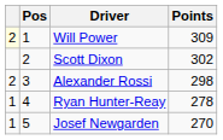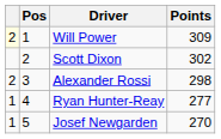 <table class="wikitable" style="font-size: 95%;">
 <tr>
 <th></th>
 <th>Pos</th>
 <th>Driver</th>
 <th>Points</th>
 </tr>
 <tr>
 <td align="left" style="background: lightyellow;"> 2</td>
 <td>1</td>
 <td> <a href='#'>Will Power</a></td>
 <td align="right">309</td>
 </tr>
 <tr>
 <td align="left"></td>
 <td>2</td>
 <td> <a href='#'>Scott Dixon</a></td>
 <td align="right">302</td>
 </tr>
 <tr>
 <td align="left"> 2</td>
 <td>3</td>
 <td> <a href='#'>Alexander Rossi</a></td>
 <td align="right">298</td>
 </tr>
 <tr>
 <td align="left"> 1</td>
 <td>4</td>
 <td> <a href='#'>Ryan Hunter-Reay</a></td>
-<td align="right">278</td>
+<td align="right">277</td>
 </tr>
 <tr>
 <td align="left"> 1</td>
 <td>5</td>
 <td> <a href='#'>Josef Newgarden</a></td>
 <td align="right">270</td>
 </tr>
 </table>
